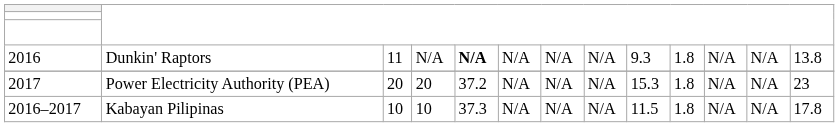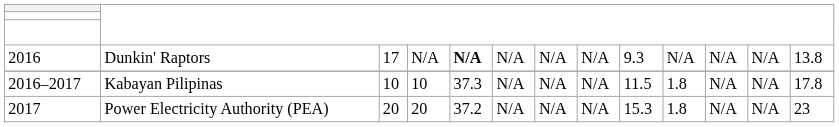 <table class="wikitable collapsible" width="65%" style="background:transparent">
 <tr>
 <th></th>
 </tr>
 <tr>
 <td></td>
 </tr>
 <tr>
 <td><div><br></td>
 </tr>
 <tr>
 <td align="left">2016</td>
 <td align="left">Dunkin' Raptors</td>
-<td>11</td>
+<td>17</td>
 <td>N/A</td>
 <td><strong>N/A</strong></td>
 <td>N/A</td>
 <td>N/A</td>
 <td>N/A</td>
 <td>9.3</td>
-<td>1.8</td>
+<td>N/A</td>
 <td>N/A</td>
 <td>N/A</td>
 <td>13.8</td>
 </tr>
 <tr>
+</tr>
+<tr>
+<td align="left">2016–2017</td>
+<td align="left">Kabayan Pilipinas</td>
+<td>10</td>
+<td>10</td>
+<td>37.3</td>
+<td>N/A</td>
+<td>N/A</td>
+<td>N/A</td>
+<td>11.5</td>
+<td>1.8</td>
+<td>N/A</td>
+<td>N/A</td>
+<td>17.8</td>
 </tr>
 <tr>
 <td align="left">2017</td>
 <td align="left">Power Electricity Authority (PEA)</td>
 <td>20</td>
 <td>20</td>
 <td>37.2</td>
 <td>N/A</td>
 <td>N/A</td>
 <td>N/A</td>
 <td>15.3</td>
 <td>1.8</td>
 <td>N/A</td>
 <td>N/A</td>
 <td>23<br></div></td>
 </tr>
-<tr>
-<td align="left">2016–2017</td>
-<td align="left">Kabayan Pilipinas</td>
-<td>10</td>
-<td>10</td>
-<td>37.3</td>
-<td>N/A</td>
-<td>N/A</td>
-<td>N/A</td>
-<td>11.5</td>
-<td>1.8</td>
-<td>N/A</td>
-<td>N/A</td>
-<td>17.8</td>
-</tr>
 </table>
